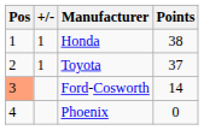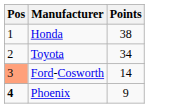 <table class="wikitable" style="font-size: 95%;">
 <tr>
 <th>Pos</th>
-<th>+/-</th>
 <th>Manufacturer</th>
 <th>Points</th>
 </tr>
 <tr>
 <td>1</td>
-<td align="left"> 1</td>
 <td> <a href='#'>Honda</a></td>
 <td align="center">38</td>
 </tr>
 <tr>
 <td>2</td>
-<td align="left"> 1</td>
 <td> <a href='#'>Toyota</a></td>
-<td align="center">37</td>
+<td align="center">34</td>
 </tr>
 <tr>
 <td style="background: lightsalmon;">3</td>
-<td align="left"></td>
 <td> <a href='#'>Ford</a>-<a href='#'>Cosworth</a></td>
 <td align="center">14</td>
 </tr>
 <tr>
-<td>4</td>
-<td align="left"></td>
+<td><strong>4</strong></td>
 <td> <a href='#'>Phoenix</a></td>
-<td align="center">0</td>
+<td align="center">9</td>
 </tr>
 </table>
